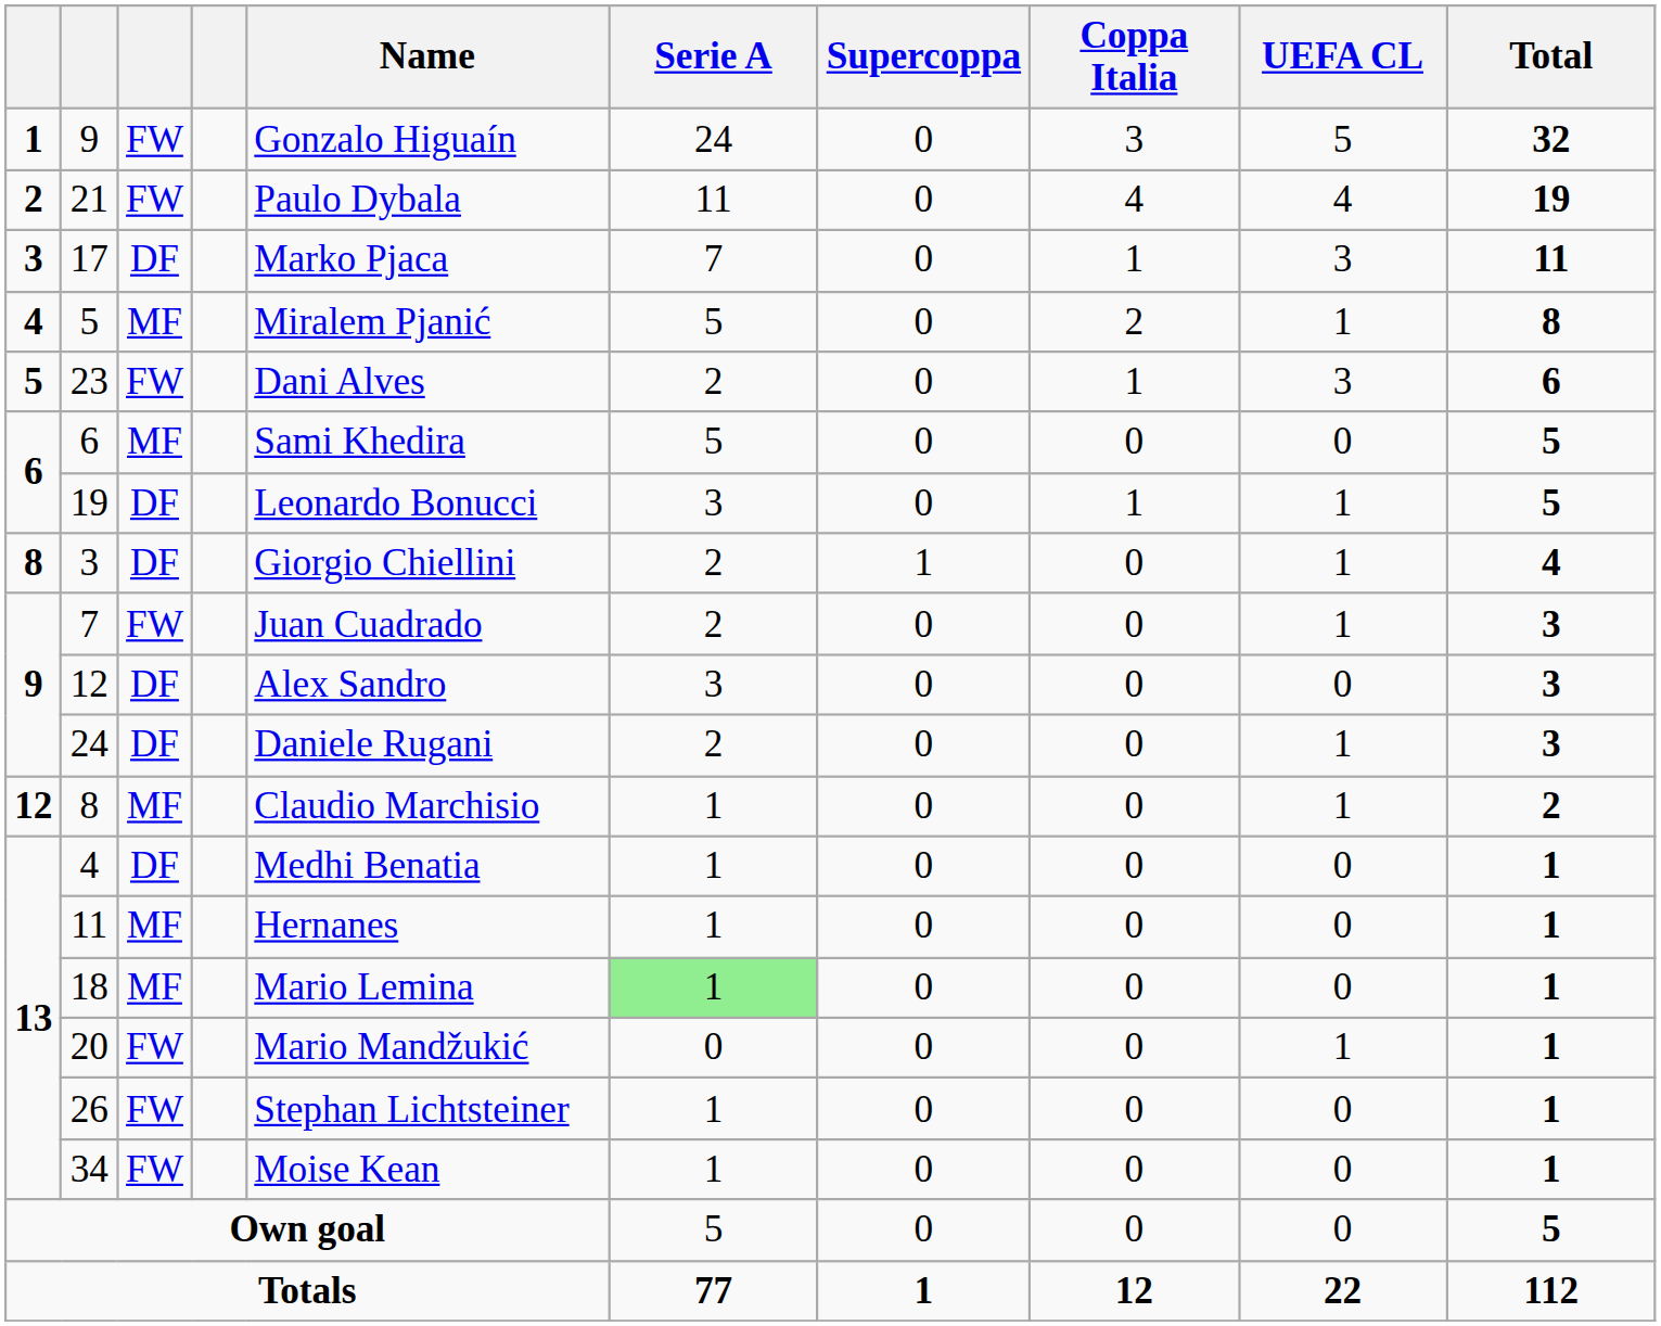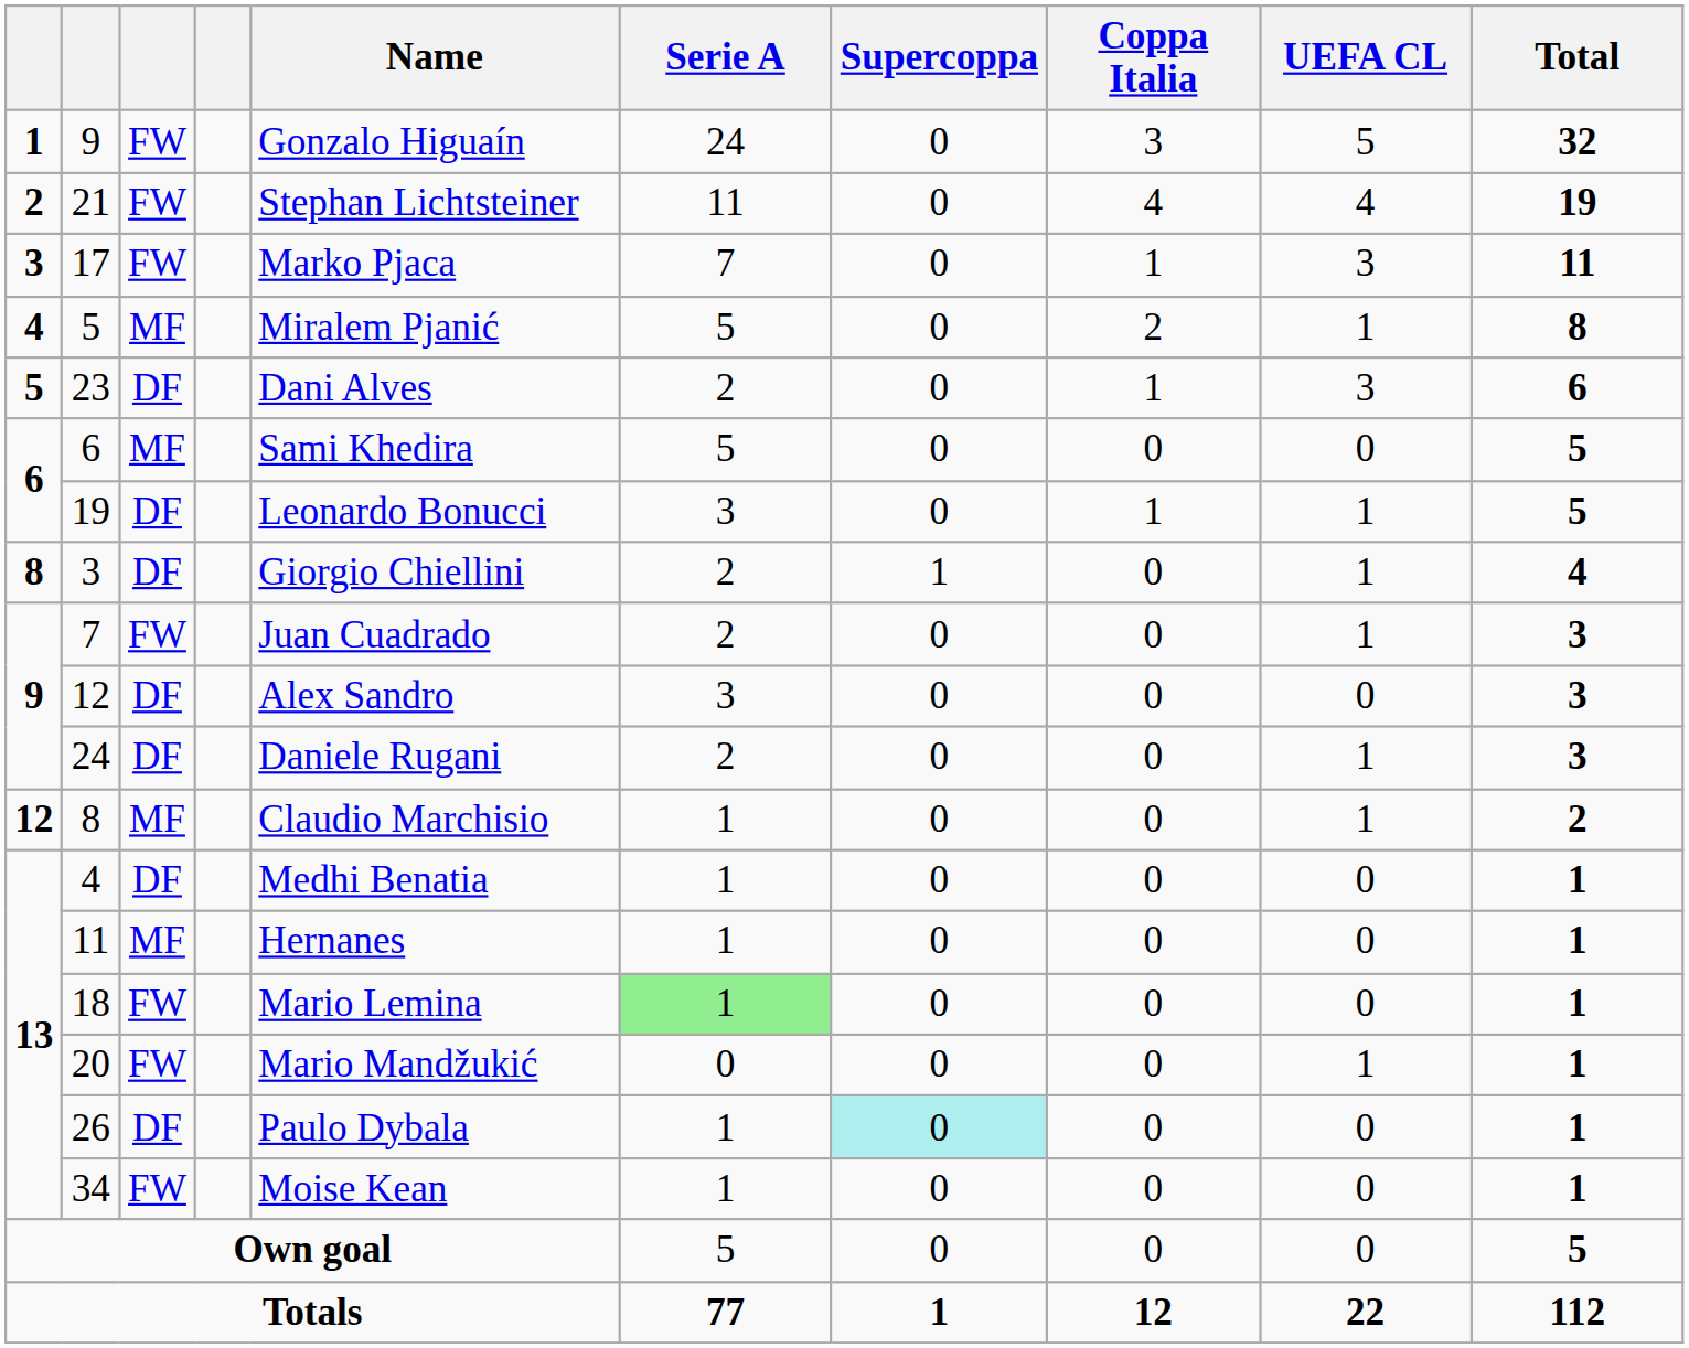 <table class="wikitable" style="text-align:center">
 <tr>
 <th width=15></th>
 <th width=15></th>
 <th width=15></th>
 <th width=15></th>
 <th width=145>Name</th>
 <th width=80><a href='#'>Serie A</a></th>
 <th width=80><a href='#'>Supercoppa</a></th>
 <th width=80><a href='#'>Coppa Italia</a></th>
 <th width=80><a href='#'>UEFA CL</a></th>
 <th width=80>Total</th>
 </tr>
 <tr>
 <td><strong>1</strong></td>
 <td>9</td>
 <td><a href='#'>FW</a></td>
 <td></td>
 <td align=left><a href='#'>Gonzalo Higuaín</a></td>
 <td>24</td>
 <td>0</td>
 <td>3</td>
 <td>5</td>
 <td><strong>32</strong></td>
 </tr>
 <tr>
 <td><strong>2</strong></td>
 <td>21</td>
 <td><a href='#'>FW</a></td>
 <td></td>
-<td align=left><a href='#'>Paulo Dybala</a></td>
+<td align=left><a href='#'>Stephan Lichtsteiner</a></td>
 <td>11</td>
 <td>0</td>
 <td>4</td>
 <td>4</td>
 <td><strong>19</strong></td>
 </tr>
 <tr>
 <td><strong>3</strong></td>
 <td>17</td>
-<td><a href='#'>DF</a></td>
+<td><a href='#'>FW</a></td>
 <td></td>
 <td align=left><a href='#'>Marko Pjaca</a></td>
 <td>7</td>
 <td>0</td>
 <td>1</td>
 <td>3</td>
 <td><strong>11</strong></td>
 </tr>
 <tr>
 <td><strong>4</strong></td>
 <td>5</td>
 <td><a href='#'>MF</a></td>
 <td></td>
 <td align=left><a href='#'>Miralem Pjanić</a></td>
 <td>5</td>
 <td>0</td>
 <td>2</td>
 <td>1</td>
 <td><strong>8</strong></td>
 </tr>
 <tr>
 <td><strong>5</strong></td>
 <td>23</td>
-<td><a href='#'>FW</a></td>
+<td><a href='#'>DF</a></td>
 <td></td>
 <td align=left><a href='#'>Dani Alves</a></td>
 <td>2</td>
 <td>0</td>
 <td>1</td>
 <td>3</td>
 <td><strong>6</strong></td>
 </tr>
 <tr>
 <td rowspan=2><strong>6</strong></td>
 <td>6</td>
 <td><a href='#'>MF</a></td>
 <td></td>
 <td align=left><a href='#'>Sami Khedira</a></td>
 <td>5</td>
 <td>0</td>
 <td>0</td>
 <td>0</td>
 <td><strong>5</strong></td>
 </tr>
 <tr>
 <td>19</td>
 <td><a href='#'>DF</a></td>
 <td></td>
 <td align=left><a href='#'>Leonardo Bonucci</a></td>
 <td>3</td>
 <td>0</td>
 <td>1</td>
 <td>1</td>
 <td><strong>5</strong></td>
 </tr>
 <tr>
 <td><strong>8</strong></td>
 <td>3</td>
 <td><a href='#'>DF</a></td>
 <td></td>
 <td align=left><a href='#'>Giorgio Chiellini</a></td>
 <td>2</td>
 <td>1</td>
 <td>0</td>
 <td>1</td>
 <td><strong>4</strong></td>
 </tr>
 <tr>
 <td rowspan=3><strong>9</strong></td>
 <td>7</td>
 <td><a href='#'>FW</a></td>
 <td></td>
 <td align=left><a href='#'>Juan Cuadrado</a></td>
 <td>2</td>
 <td>0</td>
 <td>0</td>
 <td>1</td>
 <td><strong>3</strong></td>
 </tr>
 <tr>
 <td>12</td>
 <td><a href='#'>DF</a></td>
 <td></td>
 <td align=left><a href='#'>Alex Sandro</a></td>
 <td>3</td>
 <td>0</td>
 <td>0</td>
 <td>0</td>
 <td><strong>3</strong></td>
 </tr>
 <tr>
 <td>24</td>
 <td><a href='#'>DF</a></td>
 <td></td>
 <td align=left><a href='#'>Daniele Rugani</a></td>
 <td>2</td>
 <td>0</td>
 <td>0</td>
 <td>1</td>
 <td><strong>3</strong></td>
 </tr>
 <tr>
 <td><strong>12</strong></td>
 <td>8</td>
 <td><a href='#'>MF</a></td>
 <td></td>
 <td align=left><a href='#'>Claudio Marchisio</a></td>
 <td>1</td>
 <td>0</td>
 <td>0</td>
 <td>1</td>
 <td><strong>2</strong></td>
 </tr>
 <tr>
 <td rowspan=6><strong>13</strong></td>
 <td>4</td>
 <td><a href='#'>DF</a></td>
 <td></td>
 <td align=left><a href='#'>Medhi Benatia</a></td>
 <td>1</td>
 <td>0</td>
 <td>0</td>
 <td>0</td>
 <td><strong>1</strong></td>
 </tr>
 <tr>
 <td>11</td>
 <td><a href='#'>MF</a></td>
 <td></td>
 <td align=left><a href='#'>Hernanes</a></td>
 <td>1</td>
 <td>0</td>
 <td>0</td>
 <td>0</td>
 <td><strong>1</strong></td>
 </tr>
 <tr>
 <td>18</td>
-<td><a href='#'>MF</a></td>
+<td><a href='#'>FW</a></td>
 <td></td>
 <td align=left><a href='#'>Mario Lemina</a></td>
 <td style="background: lightgreen;">1</td>
 <td>0</td>
 <td>0</td>
 <td>0</td>
 <td><strong>1</strong></td>
 </tr>
 <tr>
 <td>20</td>
 <td><a href='#'>FW</a></td>
 <td></td>
 <td align=left><a href='#'>Mario Mandžukić</a></td>
 <td>0</td>
 <td>0</td>
 <td>0</td>
 <td>1</td>
 <td><strong>1</strong></td>
 </tr>
 <tr>
 <td>26</td>
-<td><a href='#'>FW</a></td>
+<td><a href='#'>DF</a></td>
 <td></td>
-<td align=left><a href='#'>Stephan Lichtsteiner</a></td>
+<td align=left><a href='#'>Paulo Dybala</a></td>
 <td>1</td>
-<td>0</td>
+<td style="background: paleturquoise;">0</td>
 <td>0</td>
 <td>0</td>
 <td><strong>1</strong></td>
 </tr>
 <tr>
 <td>34</td>
 <td><a href='#'>FW</a></td>
 <td></td>
 <td align=left><a href='#'>Moise Kean</a></td>
 <td>1</td>
 <td>0</td>
 <td>0</td>
 <td>0</td>
 <td><strong>1</strong></td>
 </tr>
 <tr>
 <td colspan=5><strong>Own goal</strong></td>
 <td>5</td>
 <td>0</td>
 <td>0</td>
 <td>0</td>
 <td><strong>5</strong></td>
 </tr>
 <tr>
 <td colspan=5><strong>Totals</strong></td>
 <td><strong>77</strong></td>
 <td><strong>1</strong></td>
 <td><strong>12</strong></td>
 <td><strong>22</strong></td>
 <td><strong>112</strong></td>
 </tr>
 </table>
